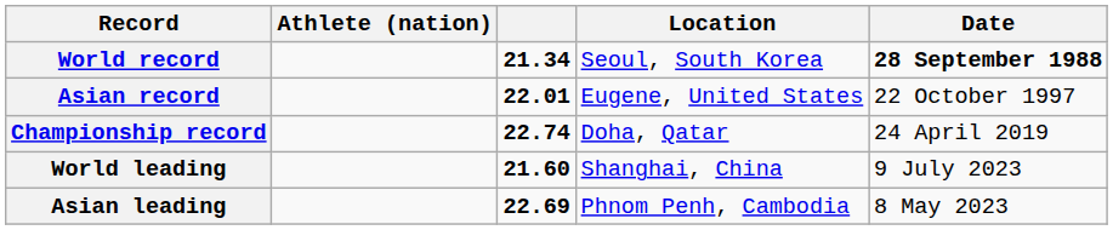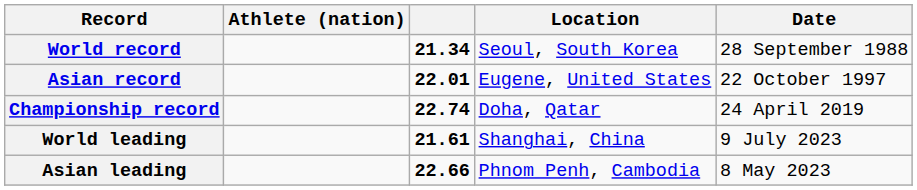 <table class="wikitable">
 <tr>
 <th scope="col">Record</th>
 <th scope="col">Athlete (nation)</th>
 <th scope="col"></th>
 <th scope="col">Location</th>
 <th scope="col">Date</th>
 </tr>
 <tr>
 <th scope="row"><a href='#'>World record</a></th>
 <td></td>
 <td align="center"><strong>21.34</strong></td>
 <td><a href='#'>Seoul</a>, <a href='#'>South Korea</a></td>
-<td><strong>28 September 1988</strong></td>
+<td>28 September 1988</td>
 </tr>
 <tr>
 <th scope="row"><a href='#'>Asian record</a></th>
 <td></td>
 <td align="center"><strong>22.01</strong></td>
 <td><a href='#'>Eugene</a>, <a href='#'>United States</a></td>
 <td>22 October 1997</td>
 </tr>
 <tr>
 <th><a href='#'>Championship record</a></th>
 <td></td>
 <td align="center"><strong>22.74</strong></td>
 <td><a href='#'>Doha</a>, <a href='#'>Qatar</a></td>
 <td>24 April 2019</td>
 </tr>
 <tr>
 <th scope="row">World leading</th>
 <td></td>
-<td align="center"><strong>21.60</strong></td>
+<td align="center"><strong>21.61</strong></td>
 <td><a href='#'>Shanghai</a>, <a href='#'>China</a></td>
 <td>9 July 2023</td>
 </tr>
 <tr>
 <th scope="row">Asian leading</th>
 <td></td>
-<td align="center"><strong>22.69</strong></td>
+<td align="center"><strong>22.66</strong></td>
 <td><a href='#'>Phnom Penh</a>, <a href='#'>Cambodia</a></td>
 <td>8 May 2023</td>
 </tr>
 </table>
